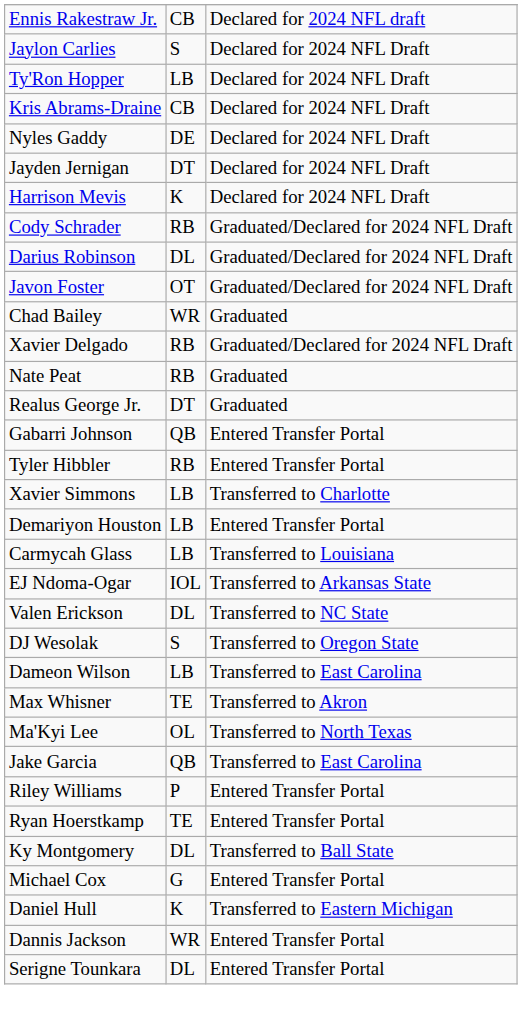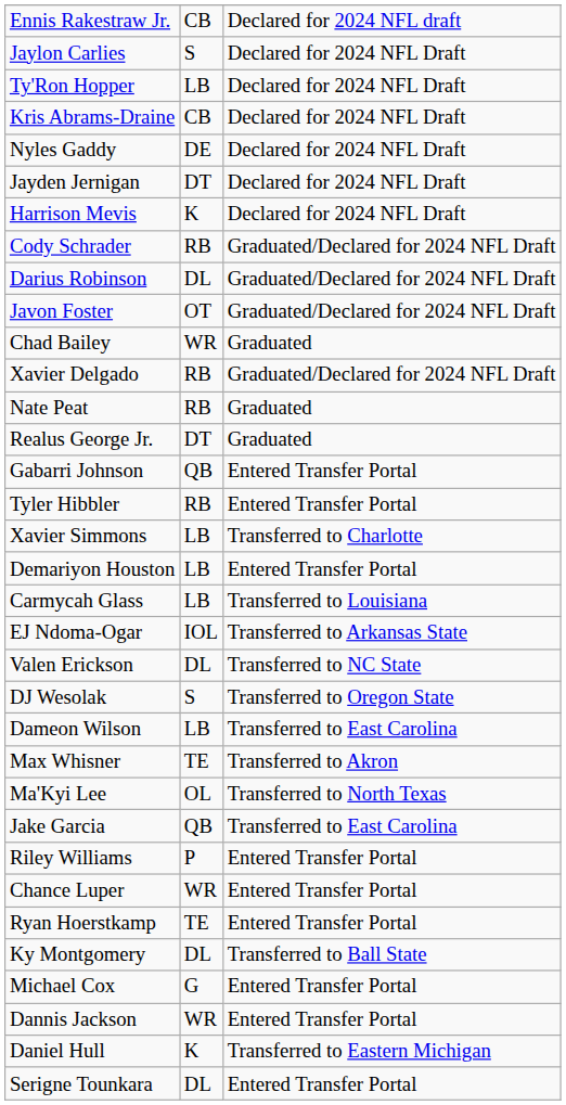 <table class="wikitable">
 <tr>
 </tr>
 <tr>
 <td><a href='#'>Ennis Rakestraw Jr.</a></td>
 <td>CB</td>
 <td>Declared for <a href='#'>2024 NFL draft</a></td>
 </tr>
 <tr>
 <td><a href='#'>Jaylon Carlies</a></td>
 <td>S</td>
 <td>Declared for 2024 NFL Draft</td>
 </tr>
 <tr>
 <td><a href='#'>Ty'Ron Hopper</a></td>
 <td>LB</td>
 <td>Declared for 2024 NFL Draft</td>
 </tr>
 <tr>
 <td><a href='#'>Kris Abrams-Draine</a></td>
 <td>CB</td>
 <td>Declared for 2024 NFL Draft</td>
 </tr>
 <tr>
 <td>Nyles Gaddy</td>
 <td>DE</td>
 <td>Declared for 2024 NFL Draft</td>
 </tr>
 <tr>
 <td>Jayden Jernigan</td>
 <td>DT</td>
 <td>Declared for 2024 NFL Draft</td>
 </tr>
 <tr>
 <td><a href='#'>Harrison Mevis</a></td>
 <td>K</td>
 <td>Declared for 2024 NFL Draft</td>
 </tr>
 <tr>
 <td><a href='#'>Cody Schrader</a></td>
 <td>RB</td>
 <td>Graduated/Declared for 2024 NFL Draft</td>
 </tr>
 <tr>
 <td><a href='#'>Darius Robinson</a></td>
 <td>DL</td>
 <td>Graduated/Declared for 2024 NFL Draft</td>
 </tr>
 <tr>
 <td><a href='#'>Javon Foster</a></td>
 <td>OT</td>
 <td>Graduated/Declared for 2024 NFL Draft</td>
 </tr>
 <tr>
 <td>Chad Bailey</td>
 <td>WR</td>
 <td>Graduated</td>
 </tr>
 <tr>
 <td>Xavier Delgado</td>
 <td>RB</td>
 <td>Graduated/Declared for 2024 NFL Draft</td>
 </tr>
 <tr>
 <td>Nate Peat</td>
 <td>RB</td>
 <td>Graduated</td>
 </tr>
 <tr>
 <td>Realus George Jr.</td>
 <td>DT</td>
 <td>Graduated</td>
 </tr>
 <tr>
 <td>Gabarri Johnson</td>
 <td>QB</td>
 <td>Entered Transfer Portal</td>
 </tr>
 <tr>
 <td>Tyler Hibbler</td>
 <td>RB</td>
 <td>Entered Transfer Portal</td>
 </tr>
 <tr>
 <td>Xavier Simmons</td>
 <td>LB</td>
 <td>Transferred to <a href='#'>Charlotte</a></td>
 </tr>
 <tr>
 <td>Demariyon Houston</td>
 <td>LB</td>
 <td>Entered Transfer Portal</td>
 </tr>
 <tr>
 <td>Carmycah Glass</td>
 <td>LB</td>
 <td>Transferred to <a href='#'>Louisiana</a></td>
 </tr>
 <tr>
 <td>EJ Ndoma-Ogar</td>
 <td>IOL</td>
 <td>Transferred to <a href='#'>Arkansas State</a></td>
 </tr>
 <tr>
 <td>Valen Erickson</td>
 <td>DL</td>
 <td>Transferred to <a href='#'>NC State</a></td>
 </tr>
 <tr>
 <td>DJ Wesolak</td>
 <td>S</td>
 <td>Transferred to <a href='#'>Oregon State</a></td>
 </tr>
 <tr>
 <td>Dameon Wilson</td>
 <td>LB</td>
 <td>Transferred to <a href='#'>East Carolina</a></td>
 </tr>
 <tr>
 <td>Max Whisner</td>
 <td>TE</td>
 <td>Transferred to <a href='#'>Akron</a></td>
 </tr>
 <tr>
 <td>Ma'Kyi Lee</td>
 <td>OL</td>
 <td>Transferred to <a href='#'>North Texas</a></td>
 </tr>
 <tr>
 <td>Jake Garcia</td>
 <td>QB</td>
 <td>Transferred to <a href='#'>East Carolina</a></td>
 </tr>
 <tr>
 <td>Riley Williams</td>
 <td>P</td>
 <td>Entered Transfer Portal</td>
 </tr>
 <tr>
+<td>Chance Luper</td>
+<td>WR</td>
+<td>Entered Transfer Portal</td>
+</tr>
+<tr>
 <td>Ryan Hoerstkamp</td>
 <td>TE</td>
 <td>Entered Transfer Portal</td>
 </tr>
 <tr>
 <td>Ky Montgomery</td>
 <td>DL</td>
 <td>Transferred to <a href='#'>Ball State</a></td>
 </tr>
 <tr>
 <td>Michael Cox</td>
 <td>G</td>
 <td>Entered Transfer Portal</td>
 </tr>
 <tr>
+<td>Dannis Jackson</td>
+<td>WR</td>
+<td>Entered Transfer Portal</td>
+</tr>
+<tr>
 <td>Daniel Hull</td>
 <td>K</td>
 <td>Transferred to <a href='#'>Eastern Michigan</a></td>
-</tr>
-<tr>
-<td>Dannis Jackson</td>
-<td>WR</td>
-<td>Entered Transfer Portal</td>
 </tr>
 <tr>
 <td>Serigne Tounkara</td>
 <td>DL</td>
 <td>Entered Transfer Portal</td>
 </tr>
 </table>
